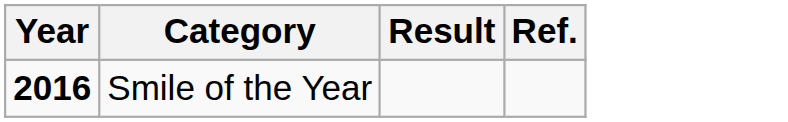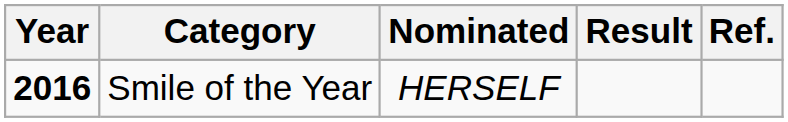 <table class="wikitable">
 <tr>
 <th>Year</th>
 <th>Category</th>
+<th>Nominated</th>
 <th>Result</th>
 <th>Ref.</th>
 </tr>
 <tr>
 <td><strong>2016</strong></td>
 <td>Smile of the Year</td>
+<td style="text-align: center;"><em>HERSELF</em></td>
 <td></td>
 <td></td>
 </tr>
 </table>
